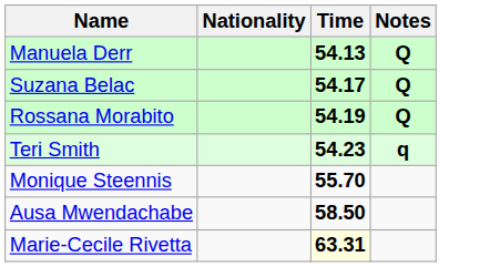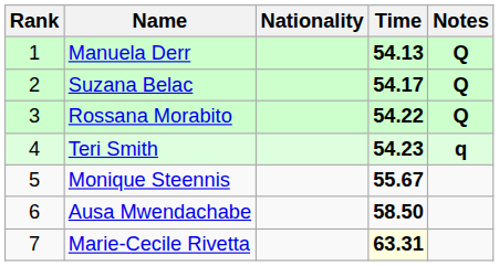 <table class="wikitable sortable" style="text-align:center">
 <tr>
+<th>Rank</th>
 <th>Name</th>
 <th>Nationality</th>
 <th>Time</th>
 <th>Notes</th>
 </tr>
 <tr bgcolor=ccffcc>
+<td>1</td>
 <td align=left><a href='#'>Manuela Derr</a></td>
 <td align=left></td>
 <td><strong>54.13</strong></td>
 <td><strong>Q</strong></td>
 </tr>
 <tr bgcolor=ccffcc>
+<td>2</td>
 <td align=left><a href='#'>Suzana Belac</a></td>
 <td align=left></td>
 <td><strong>54.17</strong></td>
 <td><strong>Q</strong></td>
 </tr>
 <tr bgcolor=ccffcc>
+<td>3</td>
 <td align=left><a href='#'>Rossana Morabito</a></td>
 <td align=left></td>
-<td><strong>54.19</strong></td>
+<td><strong>54.22</strong></td>
 <td><strong>Q</strong></td>
 </tr>
 <tr bgcolor=ddffdd>
+<td>4</td>
 <td align=left><a href='#'>Teri Smith</a></td>
 <td align=left></td>
 <td><strong>54.23</strong></td>
 <td><strong>q</strong></td>
 </tr>
 <tr>
+<td>5</td>
 <td align=left><a href='#'>Monique Steennis</a></td>
 <td align=left></td>
-<td><strong>55.70</strong></td>
+<td><strong>55.67</strong></td>
 <td></td>
 </tr>
 <tr>
+<td>6</td>
 <td align=left><a href='#'>Ausa Mwendachabe</a></td>
 <td align=left></td>
 <td><strong>58.50</strong></td>
 <td></td>
 </tr>
 <tr>
+<td>7</td>
 <td align=left><a href='#'>Marie-Cecile Rivetta</a></td>
 <td align=left></td>
 <td style="background: lightyellow;"><strong>63.31</strong></td>
 <td></td>
 </tr>
 </table>
